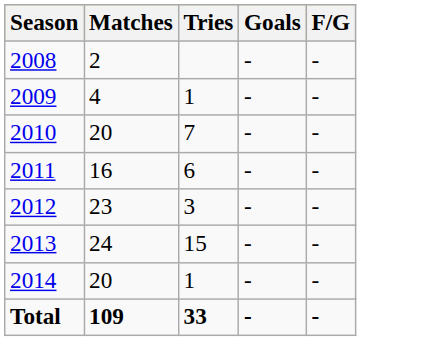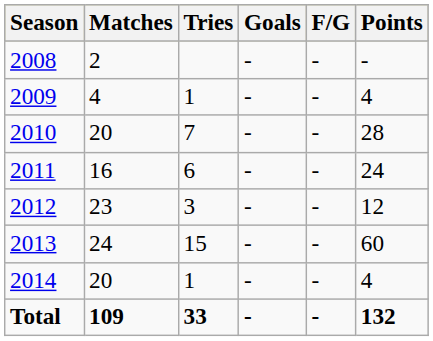 <table class="wikitable">
 <tr style="background:#bdb76b;">
 <th>Season</th>
 <th>Matches</th>
 <th>Tries</th>
 <th>Goals</th>
 <th>F/G</th>
+<th>Points</th>
 </tr>
 <tr>
 <td><a href='#'>2008</a></td>
 <td>2</td>
 <td></td>
+<td>-</td>
 <td>-</td>
 <td>-</td>
 </tr>
 <tr>
 <td><a href='#'>2009</a></td>
 <td>4</td>
 <td>1</td>
 <td>-</td>
 <td>-</td>
+<td>4</td>
 </tr>
 <tr>
 <td><a href='#'>2010</a></td>
 <td>20</td>
 <td>7</td>
 <td>-</td>
 <td>-</td>
+<td>28</td>
 </tr>
 <tr>
 <td><a href='#'>2011</a></td>
 <td>16</td>
 <td>6</td>
 <td>-</td>
 <td>-</td>
+<td>24</td>
 </tr>
 <tr>
 <td><a href='#'>2012</a></td>
 <td>23</td>
 <td>3</td>
 <td>-</td>
 <td>-</td>
+<td>12</td>
 </tr>
 <tr>
 <td><a href='#'>2013</a></td>
 <td>24</td>
 <td>15</td>
 <td>-</td>
 <td>-</td>
+<td>60</td>
 </tr>
 <tr>
 <td><a href='#'>2014</a></td>
 <td>20</td>
 <td>1</td>
 <td>-</td>
 <td>-</td>
+<td>4</td>
 </tr>
 <tr>
 <td><strong>Total</strong></td>
 <td><strong>109</strong></td>
 <td><strong>33</strong></td>
 <td><strong>-</strong></td>
 <td><strong>-</strong></td>
+<td><strong>132</strong></td>
 </tr>
 </table>
